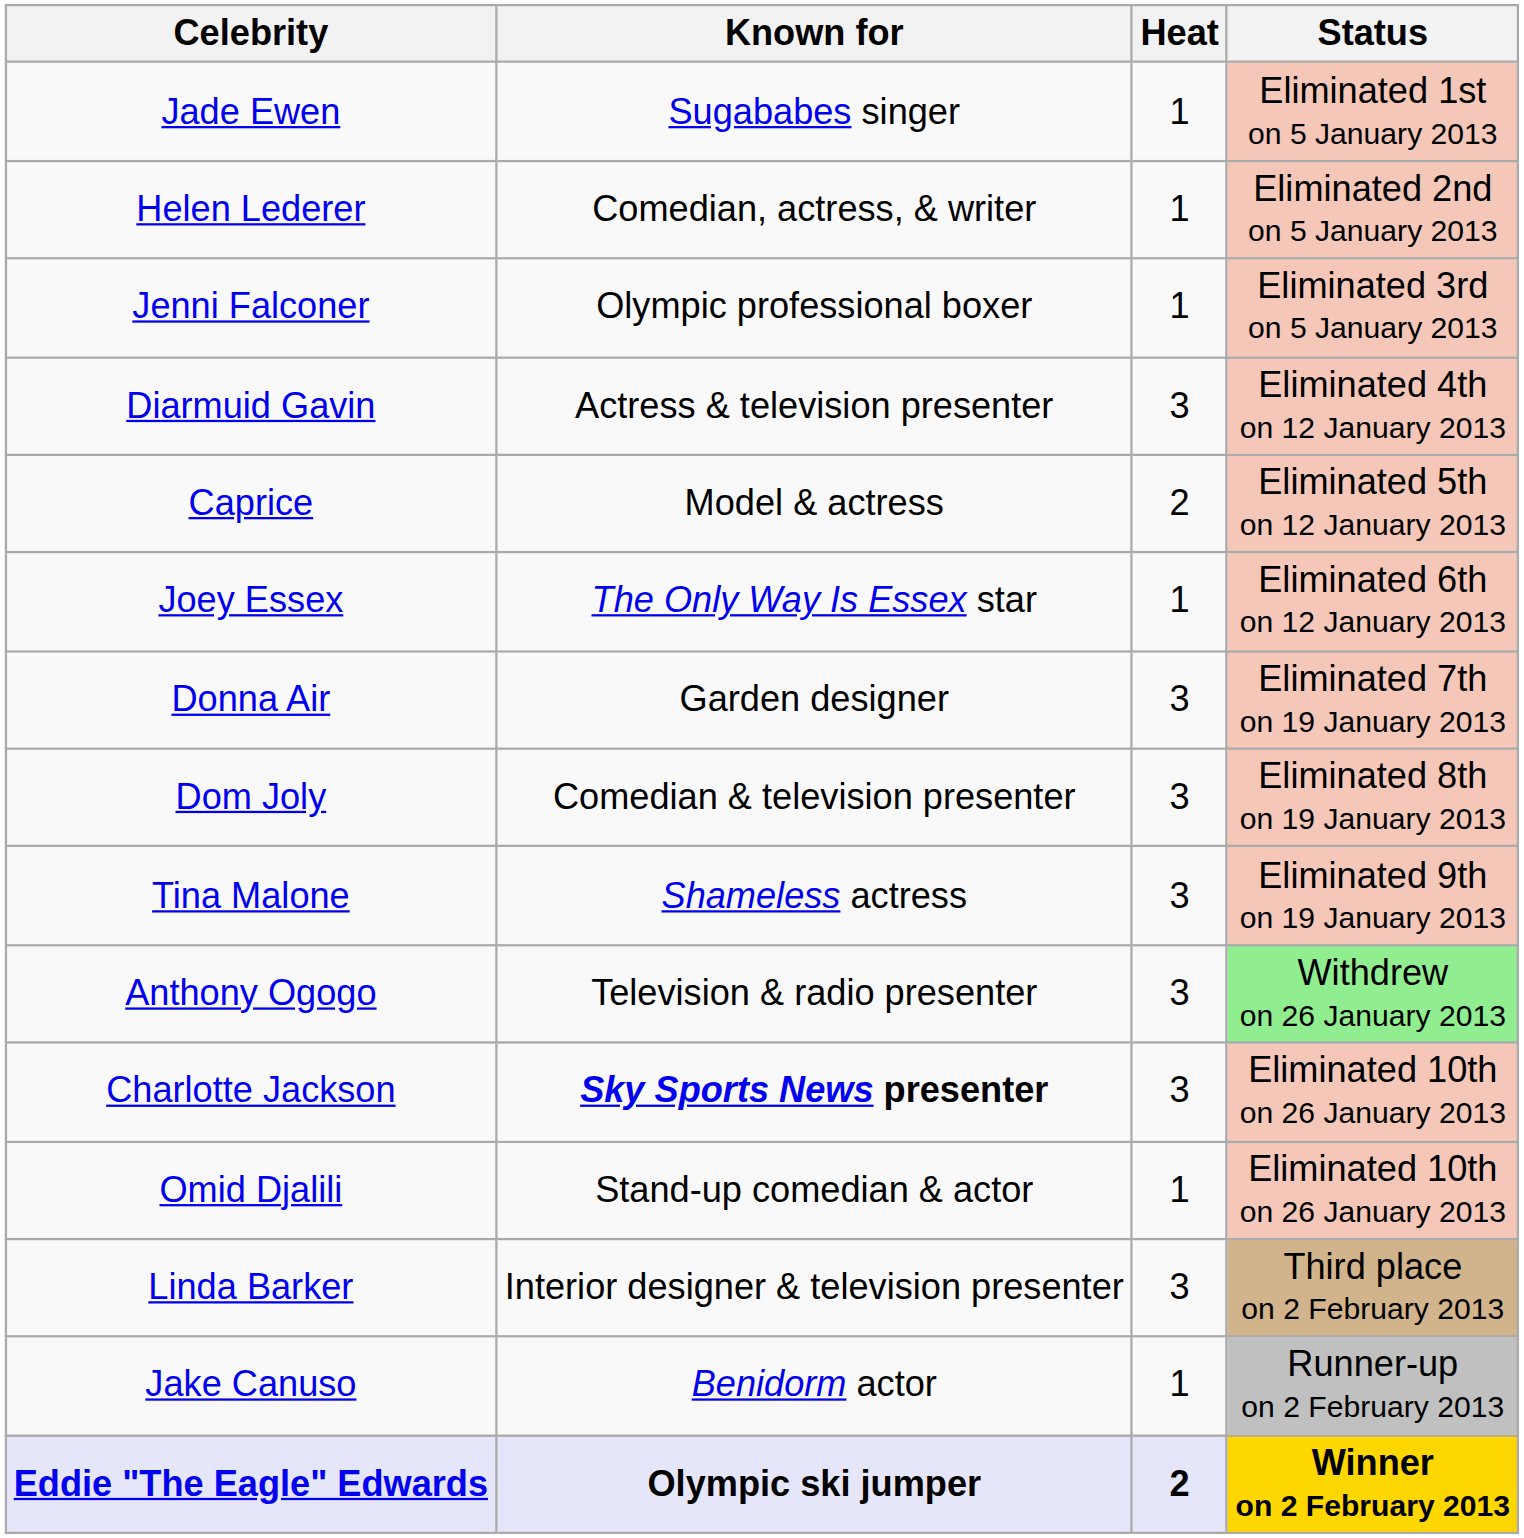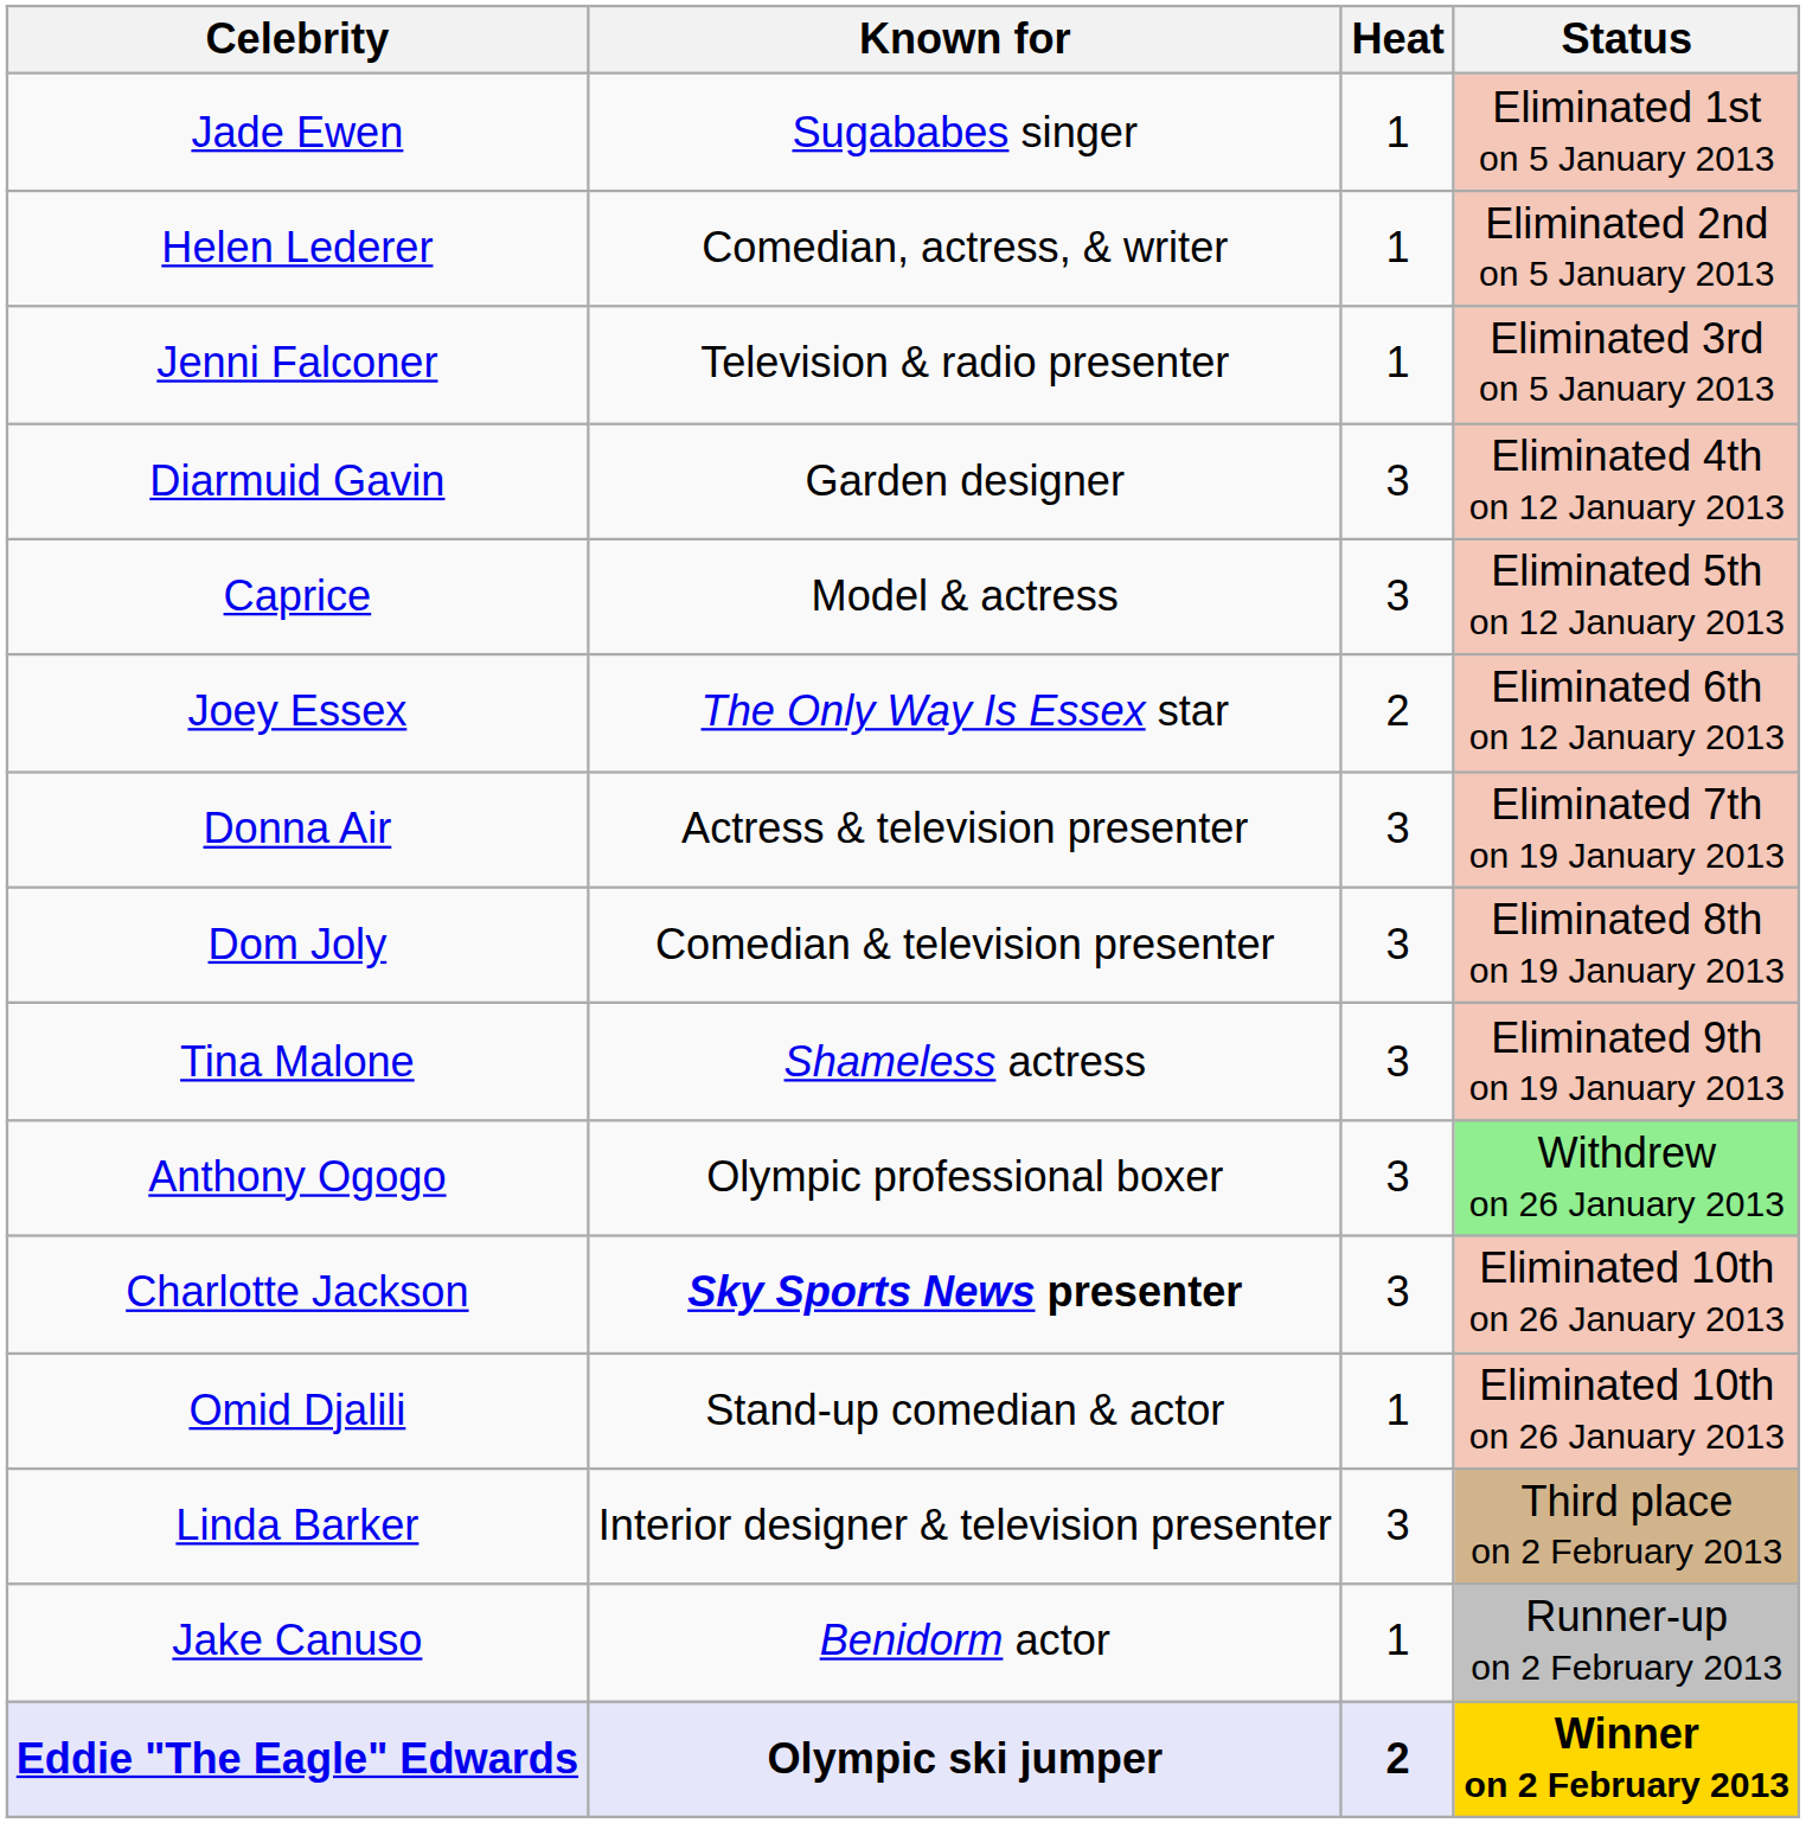 <table class="wikitable" style="margin:auto; text-align:center;">
 <tr>
 <th>Celebrity</th>
 <th>Known for</th>
 <th>Heat</th>
 <th>Status</th>
 </tr>
 <tr>
 <td><a href='#'>Jade Ewen</a></td>
 <td><a href='#'>Sugababes</a> singer</td>
 <td>1</td>
 <td style="background:#f4c7b8;">Eliminated 1st<br><small>on 5 January 2013</small></td>
 </tr>
 <tr>
 <td><a href='#'>Helen Lederer</a></td>
 <td>Comedian, actress, & writer</td>
 <td>1</td>
 <td style="background:#f4c7b8;">Eliminated 2nd<br><small>on 5 January 2013</small></td>
 </tr>
 <tr>
 <td><a href='#'>Jenni Falconer</a></td>
-<td>Olympic professional boxer</td>
+<td>Television & radio presenter</td>
 <td>1</td>
 <td style="background:#f4c7b8;">Eliminated 3rd<br><small>on 5 January 2013</small></td>
 </tr>
 <tr>
 <td><a href='#'>Diarmuid Gavin</a></td>
-<td>Actress & television presenter</td>
+<td>Garden designer</td>
 <td>3</td>
 <td style="background:#f4c7b8;">Eliminated 4th<br><small>on 12 January 2013</small></td>
 </tr>
 <tr>
 <td><a href='#'>Caprice</a></td>
 <td>Model & actress</td>
-<td>2</td>
+<td>3</td>
 <td style="background:#f4c7b8;">Eliminated 5th<br><small>on 12 January 2013</small></td>
 </tr>
 <tr>
 <td><a href='#'>Joey Essex</a></td>
 <td><em><a href='#'>The Only Way Is Essex</a></em> star</td>
-<td>1</td>
+<td>2</td>
 <td style="background:#f4c7b8;">Eliminated 6th<br><small>on 12 January 2013</small></td>
 </tr>
 <tr>
 <td><a href='#'>Donna Air</a></td>
-<td>Garden designer</td>
+<td>Actress & television presenter</td>
 <td>3</td>
 <td style="background:#f4c7b8;">Eliminated 7th<br><small>on 19 January 2013</small></td>
 </tr>
 <tr>
 <td><a href='#'>Dom Joly</a></td>
 <td>Comedian & television presenter</td>
 <td>3</td>
 <td style="background:#f4c7b8;">Eliminated 8th<br><small>on 19 January 2013</small></td>
 </tr>
 <tr>
 <td><a href='#'>Tina Malone</a></td>
 <td><em><a href='#'>Shameless</a></em> actress</td>
 <td>3</td>
 <td style="background:#f4c7b8;">Eliminated 9th<br><small>on 19 January 2013</small></td>
 </tr>
 <tr>
 <td><a href='#'>Anthony Ogogo</a></td>
-<td>Television & radio presenter</td>
+<td>Olympic professional boxer</td>
 <td>3</td>
 <td style=background:lightgreen>Withdrew<br><small>on 26 January 2013</small></td>
 </tr>
 <tr>
 <td><a href='#'>Charlotte Jackson</a></td>
 <td><strong><em><a href='#'>Sky Sports News</a></em> presenter</strong></td>
 <td>3</td>
 <td style="background:#f4c7b8;">Eliminated 10th<br><small>on 26 January 2013</small></td>
 </tr>
 <tr>
 <td><a href='#'>Omid Djalili</a></td>
 <td>Stand-up comedian & actor</td>
 <td>1</td>
 <td style="background:#f4c7b8;">Eliminated 10th<br><small>on 26 January 2013</small></td>
 </tr>
 <tr>
 <td><a href='#'>Linda Barker</a></td>
 <td>Interior designer & television presenter</td>
 <td>3</td>
 <td style=background:tan;>Third place<br><small>on 2 February 2013</small></td>
 </tr>
 <tr>
 <td><a href='#'>Jake Canuso</a></td>
 <td><em><a href='#'>Benidorm</a></em> actor</td>
 <td>1</td>
 <td style=background:silver;>Runner-up<br><small>on 2 February 2013</small></td>
 </tr>
 <tr>
 <td style="background:lavender;"><strong><a href='#'>Eddie "The Eagle" Edwards</a></strong></td>
 <td style="background:lavender;"><strong>Olympic ski jumper</strong></td>
 <td style="background:lavender;"><strong>2</strong></td>
 <td style=background:gold><strong>Winner</strong><br><small><strong>on 2 February 2013</strong></small></td>
 </tr>
 </table>
